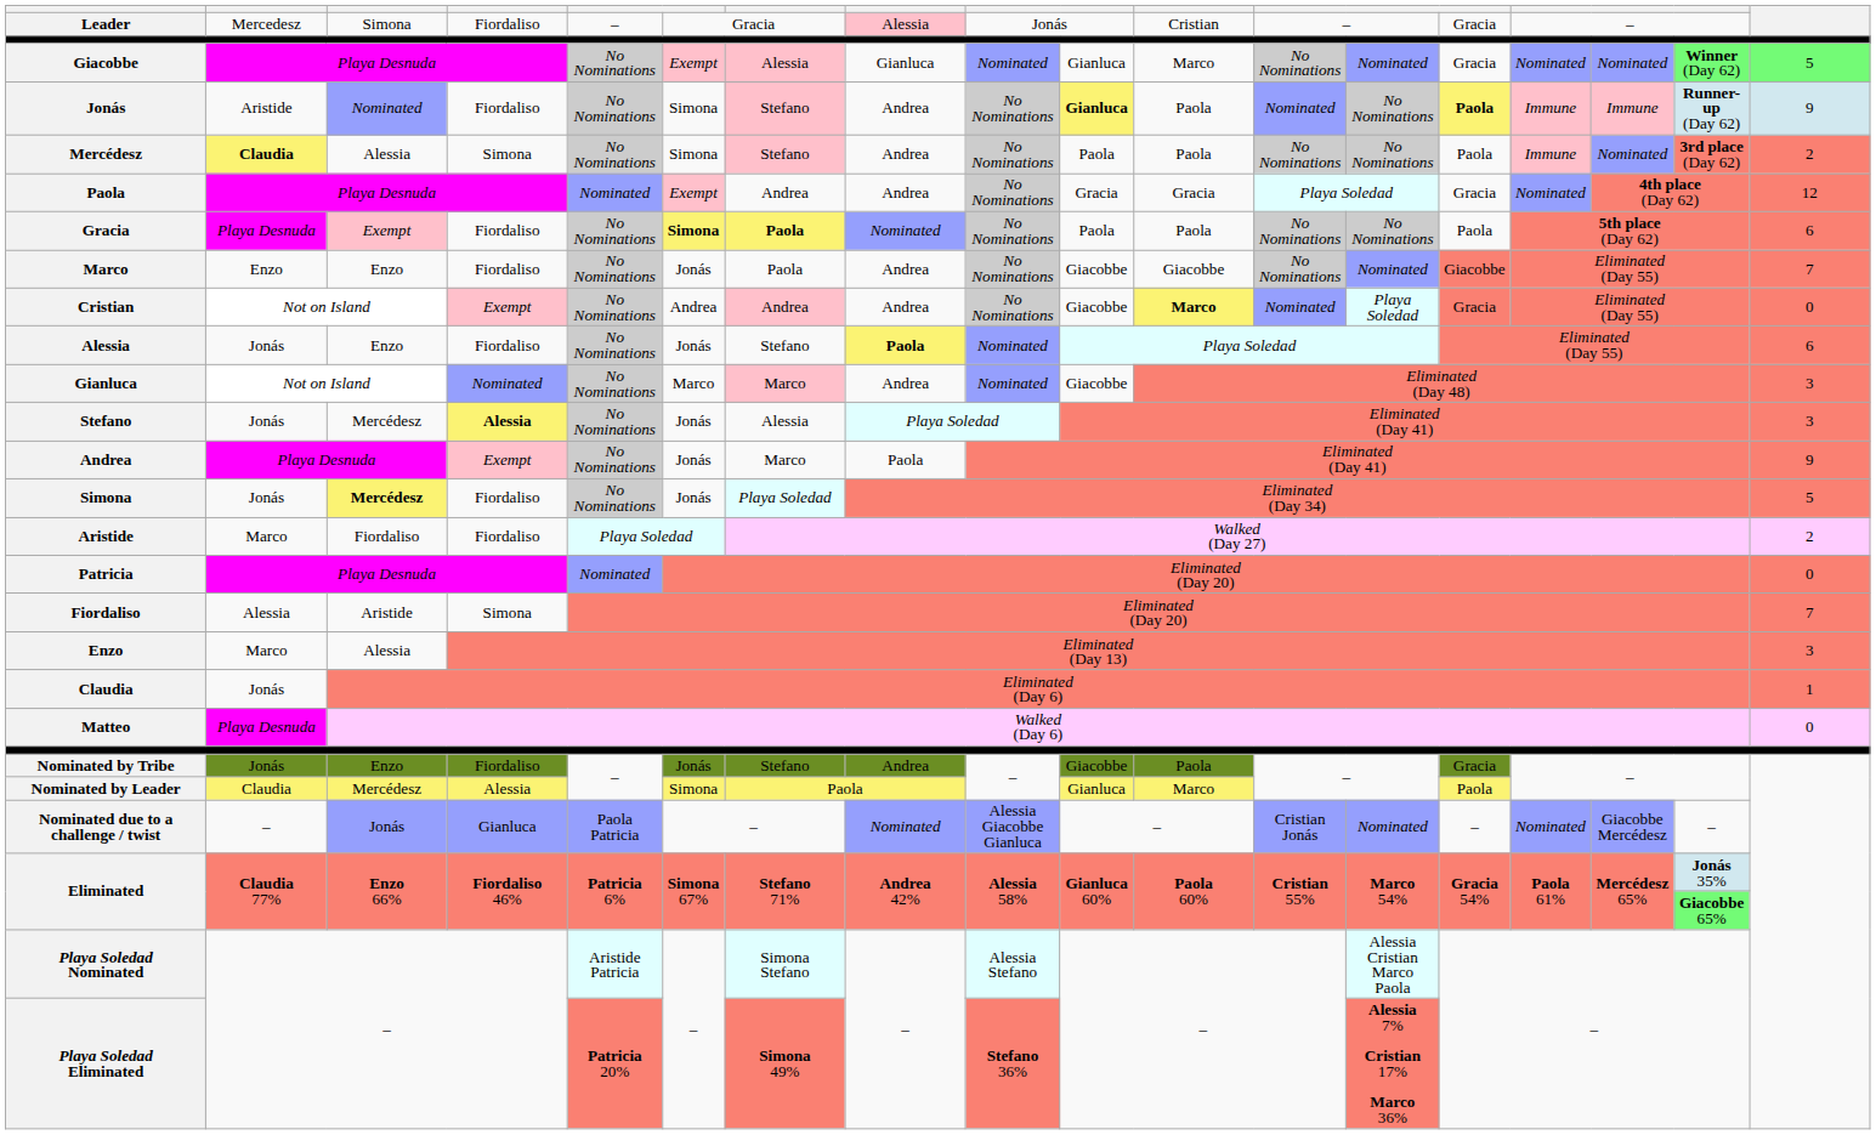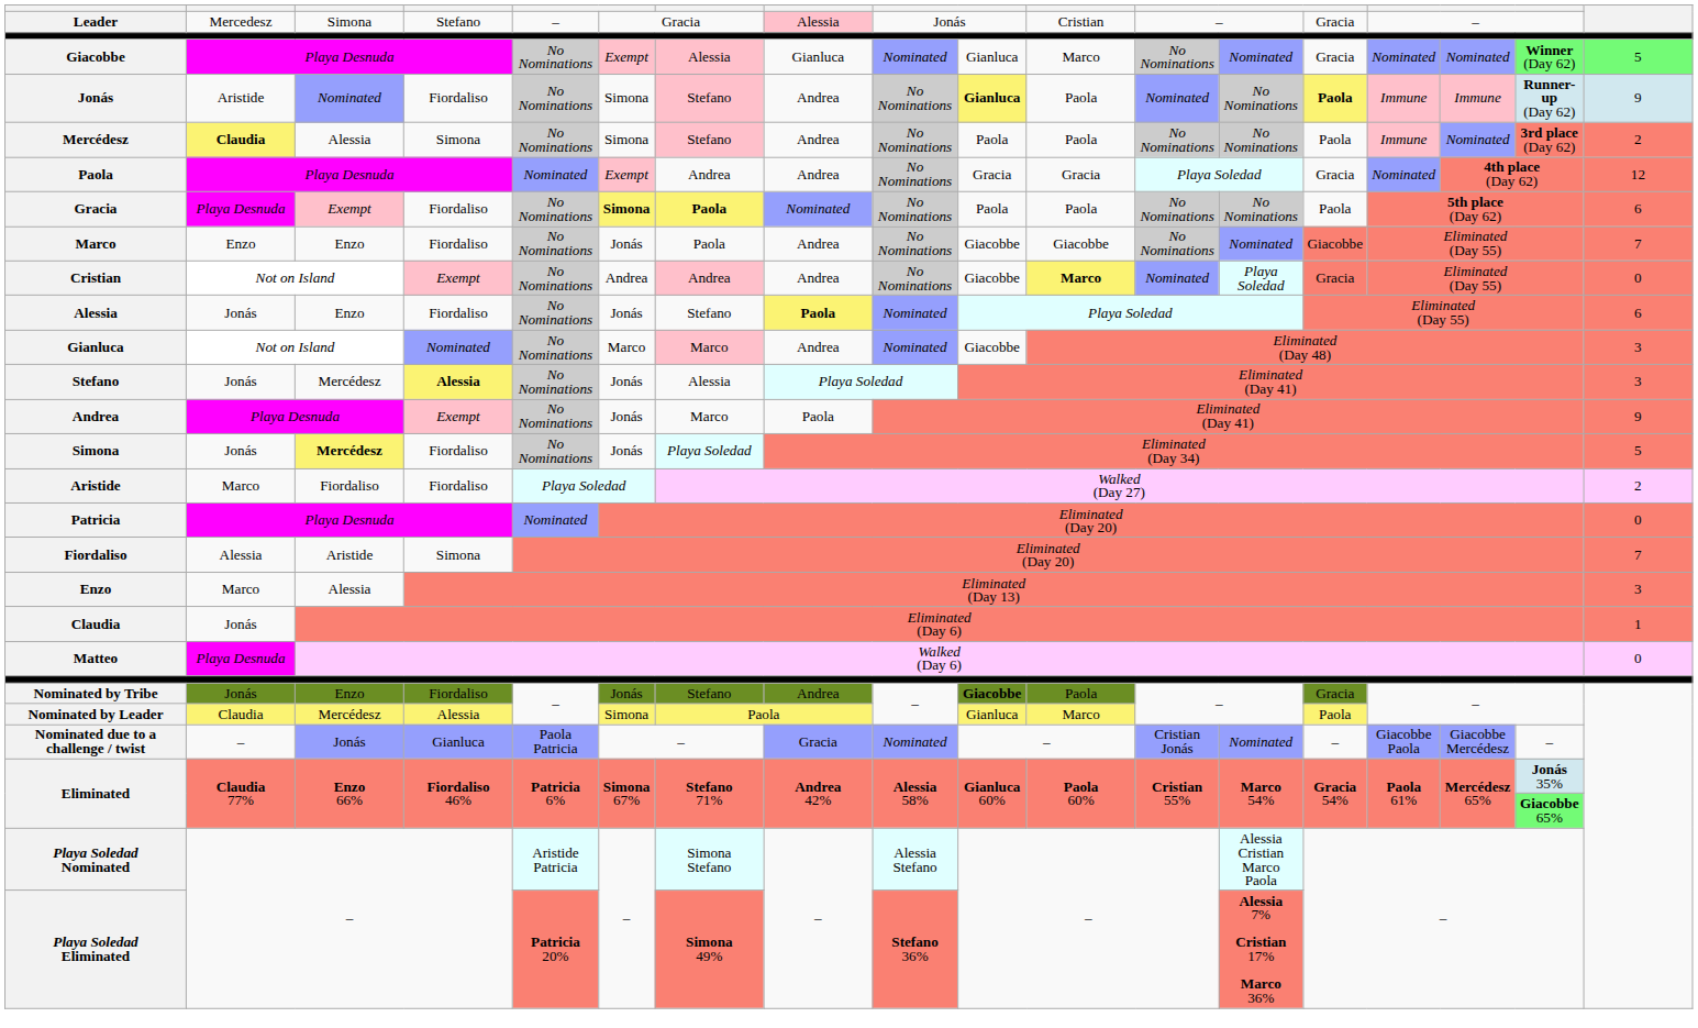 <table class="wikitable" style="font-size:85%; text-align:center; margin-left: auto; margin-right: auto;; line-height:13px;">
 <tr>
 <th style="width: 10%;"></th>
 <th style="width: 6%;"></th>
 <th style="width: 6%;"></th>
 <th style="width: 6%;"></th>
 <th colspan="2" style="width: 6%;"></th>
 <th style="width: 6%;"></th>
 <th style="width: 6%;"></th>
 <th colspan="2" style="width: 6%;"></th>
 <th style="width: 6%;"></th>
 <th colspan="3" style="width: 6%;"></th>
 <th colspan="3" style="width: 6%;"></th>
 <th rowspan="2" style="width: 6%;"></th>
 </tr>
 <tr>
 <th>Leader</th>
 <td>Mercedesz</td>
 <td>Simona</td>
-<td>Fiordaliso</td>
+<td>Stefano</td>
 <td>–</td>
 <td colspan="2">Gracia</td>
 <td style="background: pink;">Alessia</td>
 <td colspan="2">Jonás</td>
 <td>Cristian</td>
 <td colspan="2">–</td>
 <td>Gracia</td>
 <td colspan="3">–</td>
 </tr>
 <tr>
 <th colspan="18" style="background:#000;"></th>
 </tr>
 <tr>
 <th>Giacobbe</th>
 <td colspan="3" style="background:#f0f;"><em>Playa Desnuda</em></td>
 <td style="background:#CCC"><em>No<br>Nominations</em></td>
 <td style="background:pink;"><em>Exempt</em></td>
 <td style="background:pink;">Alessia</td>
 <td>Gianluca</td>
 <td style="background:#959FFD"><em>Nominated</em></td>
 <td>Gianluca</td>
 <td>Marco</td>
 <td style="background:#CCC"><em>No<br>Nominations</em></td>
 <td style="background:#959FFD"><em>Nominated</em></td>
 <td>Gracia</td>
 <td style="background:#959FFD"><em>Nominated</em></td>
 <td style="background:#959FFD"><em>Nominated</em></td>
 <td style="background:#73fb76;"><strong>Winner</strong><br>(Day 62)</td>
 <td style="background:#73fb76;">5</td>
 </tr>
 <tr>
 <th>Jonás</th>
 <td>Aristide</td>
 <td style="background:#959FFD"><em>Nominated</em></td>
 <td>Fiordaliso</td>
 <td style="background:#CCC"><em>No<br>Nominations</em></td>
 <td>Simona</td>
 <td style="background:pink;">Stefano</td>
 <td>Andrea</td>
 <td style="background:#CCC"><em>No<br>Nominations</em></td>
 <td style="background:#FBF373;"><strong>Gianluca</strong></td>
 <td>Paola</td>
 <td style="background:#959FFD"><em>Nominated</em></td>
 <td style="background:#CCC"><em>No<br>Nominations</em></td>
 <td style="background:#FBF373;"><strong>Paola</strong></td>
 <td style="background:pink;"><em>Immune</em></td>
 <td style="background:pink;"><em>Immune</em></td>
 <td style="background:#d1e8ef;"><strong>Runner-up</strong><br>(Day 62)</td>
 <td style="background:#d1e8ef;">9</td>
 </tr>
 <tr>
 <th>Mercédesz</th>
 <td style="background:#FBF373;"><strong>Claudia</strong></td>
 <td>Alessia</td>
 <td>Simona</td>
 <td style="background:#CCC"><em>No<br>Nominations</em></td>
 <td>Simona</td>
 <td style="background:pink;">Stefano</td>
 <td>Andrea</td>
 <td style="background:#CCC"><em>No<br>Nominations</em></td>
 <td>Paola</td>
 <td>Paola</td>
 <td style="background:#CCC"><em>No<br>Nominations</em></td>
 <td style="background:#CCC"><em>No<br>Nominations</em></td>
 <td>Paola</td>
 <td style="background:pink;"><em>Immune</em></td>
 <td style="background:#959FFD"><em>Nominated</em></td>
 <td style="background:salmon;"><strong>3rd place</strong><br>(Day 62)</td>
 <td style="background:salmon;">2</td>
 </tr>
 <tr>
 <th>Paola</th>
 <td colspan="3" style="background:#f0f;"><em>Playa Desnuda</em></td>
 <td style="background:#959FFD"><em>Nominated</em></td>
 <td style="background:pink;"><em>Exempt</em></td>
 <td>Andrea</td>
 <td>Andrea</td>
 <td style="background:#CCC"><em>No<br>Nominations</em></td>
 <td>Gracia</td>
 <td>Gracia</td>
 <td colspan="2" style="background:#E0FFFF"><em>Playa Soledad</em></td>
 <td>Gracia</td>
 <td style="background:#959FFD"><em>Nominated</em></td>
 <td colspan="2" style="background:salmon;"><strong>4th place</strong><br>(Day 62)</td>
 <td style="background:salmon;">12</td>
 </tr>
 <tr>
 <th>Gracia</th>
 <td style="background:#f0f;"><em>Playa Desnuda</em></td>
 <td style="background:pink;"><em>Exempt</em></td>
 <td>Fiordaliso</td>
 <td style="background:#CCC"><em>No<br>Nominations</em></td>
 <td style="background:#FBF373;"><strong>Simona</strong></td>
 <td style="background:#FBF373;"><strong>Paola</strong></td>
 <td style="background:#959FFD"><em>Nominated</em></td>
 <td style="background:#CCC"><em>No<br>Nominations</em></td>
 <td>Paola</td>
 <td>Paola</td>
 <td style="background:#CCC"><em>No<br>Nominations</em></td>
 <td style="background:#CCC"><em>No<br>Nominations</em></td>
 <td>Paola</td>
 <td colspan="3" style="background:salmon;"><strong>5th place</strong><br>(Day 62)</td>
 <td style="background:salmon;">6</td>
 </tr>
 <tr>
 <th>Marco</th>
 <td>Enzo</td>
 <td>Enzo</td>
 <td>Fiordaliso</td>
 <td style="background:#CCC"><em>No<br>Nominations</em></td>
 <td>Jonás</td>
 <td>Paola</td>
 <td>Andrea</td>
 <td style="background:#CCC"><em>No<br>Nominations</em></td>
 <td>Giacobbe</td>
 <td>Giacobbe</td>
 <td style="background:#CCC"><em>No<br>Nominations</em></td>
 <td style="background:#959FFD"><em>Nominated</em></td>
 <td style="background:salmon;">Giacobbe</td>
 <td colspan="3" style="background:salmon;"><em>Eliminated</em><br>(Day 55)</td>
 <td style="background:salmon;">7</td>
 </tr>
 <tr>
 <th>Cristian</th>
 <td colspan=2 style="background:white"><em>Not on Island</em></td>
 <td style="background:pink;"><em>Exempt</em></td>
 <td style="background:#CCC"><em>No<br>Nominations</em></td>
 <td>Andrea</td>
 <td style="background:pink;">Andrea</td>
 <td>Andrea</td>
 <td style="background:#CCC"><em>No<br>Nominations</em></td>
 <td>Giacobbe</td>
 <td style="background:#FBF373;"><strong>Marco</strong></td>
 <td style="background:#959FFD"><em>Nominated</em></td>
 <td style="background:#E0FFFF"><em>Playa Soledad</em></td>
 <td style="background:salmon; text-align:center;">Gracia</td>
 <td colspan="3" style="background:salmon;"><em>Eliminated</em><br>(Day 55)</td>
 <td style="background:salmon;">0</td>
 </tr>
 <tr>
 <th>Alessia</th>
 <td>Jonás</td>
 <td>Enzo</td>
 <td>Fiordaliso</td>
 <td style="background:#CCC"><em>No<br>Nominations</em></td>
 <td>Jonás</td>
 <td>Stefano</td>
 <td style="background:#FBF373;"><strong>Paola</strong></td>
 <td style="background:#959FFD"><em>Nominated</em></td>
 <td colspan="4" style="background:#E0FFFF"><em>Playa Soledad</em></td>
 <td colspan="4" style="background:salmon;"><em>Eliminated</em><br>(Day 55)</td>
 <td style="background:salmon;">6</td>
 </tr>
 <tr>
 <th>Gianluca</th>
 <td colspan=2 style="background:white"><em>Not on Island</em></td>
 <td style="background:#959FFD"><em>Nominated</em></td>
 <td style="background:#CCC"><em>No<br>Nominations</em></td>
 <td>Marco</td>
 <td style="background:pink;">Marco</td>
 <td>Andrea</td>
 <td style="background:#959FFD"><em>Nominated</em></td>
 <td>Giacobbe</td>
 <td colspan="7" style="background:salmon;"><em>Eliminated</em><br>(Day 48)</td>
 <td style="background:salmon;">3</td>
 </tr>
 <tr>
 <th>Stefano</th>
 <td>Jonás</td>
 <td>Mercédesz</td>
 <td style="background:#FBF373;"><strong>Alessia</strong></td>
 <td style="background:#CCC"><em>No<br>Nominations</em></td>
 <td>Jonás</td>
 <td>Alessia</td>
 <td colspan="2" style="background:#E0FFFF"><em>Playa Soledad</em></td>
 <td colspan="8" style="background:salmon;"><em>Eliminated</em><br>(Day 41)</td>
 <td style="background:salmon;">3</td>
 </tr>
 <tr>
 <th>Andrea</th>
 <td colspan="2" style="background:#f0f;"><em>Playa Desnuda</em></td>
 <td style="background:pink;"><em>Exempt</em></td>
 <td style="background:#CCC"><em>No<br>Nominations</em></td>
 <td>Jonás</td>
 <td>Marco</td>
 <td>Paola</td>
 <td colspan="9" style="background:salmon; text-align:center;"><em>Eliminated</em><br>(Day 41)</td>
 <td style="background:salmon;">9</td>
 </tr>
 <tr>
 <th>Simona</th>
 <td>Jonás</td>
 <td style="background:#FBF373;"><strong>Mercédesz</strong></td>
 <td>Fiordaliso</td>
 <td style="background:#CCC"><em>No<br>Nominations</em></td>
 <td>Jonás</td>
 <td style="background:#E0FFFF"><em>Playa Soledad</em></td>
 <td colspan="10" style="background:salmon;"><em>Eliminated</em><br>(Day 34)</td>
 <td style="background:salmon;">5</td>
 </tr>
 <tr>
 <th>Aristide</th>
 <td>Marco</td>
 <td>Fiordaliso</td>
 <td>Fiordaliso</td>
 <td colspan="2" style="background:#E0FFFF"><em>Playa Soledad</em></td>
 <td colspan="11" style="background:#fcf;"><em>Walked</em><br>(Day 27)</td>
 <td style="background:#fcf;">2</td>
 </tr>
 <tr>
 <th>Patricia</th>
 <td colspan="3" style="background:#f0f;"><em>Playa Desnuda</em></td>
 <td style="background:#959FFD"><em>Nominated</em></td>
 <td colspan="12" style="background:salmon;"><em>Eliminated</em><br>(Day 20)</td>
 <td style="background:salmon;">0</td>
 </tr>
 <tr>
 <th>Fiordaliso</th>
 <td>Alessia</td>
 <td>Aristide</td>
 <td>Simona</td>
 <td colspan="13" style="background:salmon;"><em>Eliminated</em><br>(Day 20)</td>
 <td style="background:salmon;">7</td>
 </tr>
 <tr>
 <th>Enzo</th>
 <td>Marco</td>
 <td>Alessia</td>
 <td colspan="14" style="background:salmon;"><em>Eliminated</em><br>(Day 13)</td>
 <td style="background:salmon;">3</td>
 </tr>
 <tr>
 <th>Claudia</th>
 <td>Jonás</td>
 <td colspan="15" style="background:salmon;"><em>Eliminated</em><br>(Day 6)</td>
 <td style="background:salmon;">1</td>
 </tr>
 <tr>
 <th>Matteo</th>
 <td style="background:#f0f;"><em>Playa Desnuda</em></td>
 <td colspan="15" style="background: #fcf;"><em>Walked</em><br>(Day 6)</td>
 <td style="background: #fcf;">0</td>
 </tr>
 <tr>
 <th colspan="18" style="background:#000;"></th>
 </tr>
 <tr>
 <th>Nominated by Tribe</th>
 <td style="background:#6B8E23;">Jonás</td>
 <td style="background:#6B8E23;">Enzo</td>
 <td style="background:#6B8E23;">Fiordaliso</td>
 <td rowspan="2">–</td>
 <td style="background:#6B8E23;">Jonás</td>
 <td style="background:#6B8E23;">Stefano</td>
 <td style="background:#6B8E23;">Andrea</td>
 <td rowspan="2">–</td>
-<td style="background:#6B8E23;">Giacobbe</td>
+<td style="background:#6B8E23;"><strong>Giacobbe</strong></td>
 <td style="background:#6B8E23;">Paola</td>
 <td colspan="2" rowspan="2">–</td>
 <td style="background:#6B8E23;">Gracia</td>
 <td colspan="3" rowspan="2">–</td>
 </tr>
 <tr>
 <th>Nominated by Leader</th>
 <td style="background:#FBF373;">Claudia</td>
 <td style="background:#FBF373;">Mercédesz</td>
 <td style="background:#FBF373;">Alessia</td>
 <td style="background:#FBF373;">Simona</td>
 <td colspan="2" style="background:#FBF373;">Paola</td>
 <td style="background:#FBF373;">Gianluca</td>
 <td style="background:#FBF373;">Marco</td>
 <td style="background:#FBF373;">Paola</td>
 </tr>
 <tr>
 <th>Nominated due to a challenge / twist</th>
 <td>–</td>
 <td style="background:#959FFD">Jonás</td>
 <td style="background:#959FFD">Gianluca</td>
 <td style="background:#959FFD">Paola<br>Patricia</td>
 <td colspan="2">–</td>
+<td style="background:#959FFD">Gracia</td>
 <td style="background:#959FFD"><em>Nominated</em></td>
-<td style="background:#959FFD">Alessia<br>Giacobbe<br>Gianluca</td>
 <td colspan="2">–</td>
 <td style="background:#959FFD">Cristian<br>Jonás</td>
 <td style="background:#959FFD"><em>Nominated</em></td>
 <td>–</td>
-<td style="background:#959FFD"><em>Nominated</em></td>
+<td style="background:#959FFD">Giacobbe<br>Paola</td>
 <td style="background:#959FFD">Giacobbe<br>Mercédesz</td>
 <td>–</td>
 </tr>
 <tr>
 <th rowspan="2">Eliminated</th>
 <td rowspan="2" style="background:salmon;"><strong>Claudia</strong><br>77%</td>
 <td rowspan="2" style="background:salmon;"><strong>Enzo</strong><br>66%</td>
 <td rowspan="2" style="background:salmon;"><strong>Fiordaliso</strong><br>46%</td>
 <td rowspan="2" style="background:salmon;"><strong>Patricia</strong><br>6%<br></td>
 <td rowspan="2" style="background:salmon;"><strong>Simona</strong><br>67%</td>
 <td rowspan="2" style="background:salmon;"><strong>Stefano</strong><br>71%</td>
 <td rowspan="2" style="background:salmon;"><strong>Andrea</strong><br>42%</td>
 <td rowspan="2" style="background:salmon;"><strong>Alessia</strong><br>58%</td>
 <td rowspan="2" style="background:salmon;"><strong>Gianluca</strong><br>60%</td>
 <td rowspan="2" style="background:salmon;"><strong>Paola</strong><br>60%</td>
 <td rowspan="2" style="background:salmon;"><strong>Cristian</strong><br>55%</td>
 <td rowspan="2" style="background:salmon;"><strong>Marco</strong><br>54%</td>
 <td rowspan="2" style="background:salmon;"><strong>Gracia</strong><br>54%</td>
 <td rowspan="2" style="background:salmon;"><strong>Paola</strong><br>61%</td>
 <td rowspan="2" style="background:salmon;"><strong>Mercédesz</strong><br>65%</td>
 <td style="background: #D1E8EF;"><strong>Jonás</strong><br>35%<br></td>
 </tr>
 <tr>
 <td style="background: #73FB76;"><strong>Giacobbe</strong><br>65%<br></td>
 </tr>
 <tr>
 <th><em>Playa Soledad</em><br>Nominated</th>
 <td colspan="3" rowspan="2">–</td>
 <td style="background:#E0FFFF">Aristide<br>Patricia</td>
 <td rowspan="2">–</td>
 <td style="background:#E0FFFF">Simona<br>Stefano</td>
 <td rowspan="2">–</td>
 <td style="background:#E0FFFF">Alessia<br>Stefano</td>
 <td colspan="3" rowspan="2">–</td>
 <td style="background:#E0FFFF">Alessia<br>Cristian<br>Marco<br>Paola</td>
 <td colspan="4" rowspan="2">–</td>
 </tr>
 <tr>
 <th><em>Playa Soledad</em><br>Eliminated</th>
 <td style="background:salmon;"><strong>Patricia</strong><br>20%<br></td>
 <td style="background:salmon;"><strong>Simona</strong><br>49%<br></td>
 <td style="background:salmon;"><strong>Stefano</strong><br>36%<br></td>
 <td style="background:salmon;"><strong>Alessia</strong><br>7%<br><br><strong>Cristian</strong><br>17%<br><br><strong>Marco</strong><br>36%<br></td>
 </tr>
 </table>
